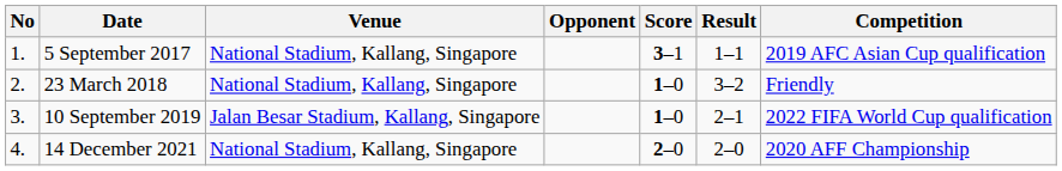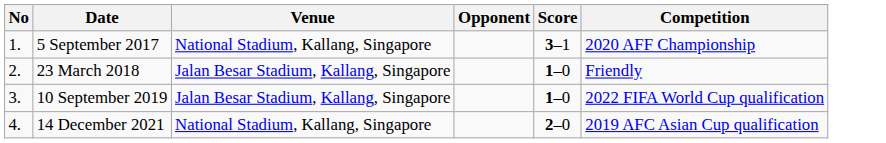 <table class="wikitable" style="font-size:100%;">
 <tr>
 <th>No</th>
 <th>Date</th>
 <th>Venue</th>
 <th>Opponent</th>
 <th>Score</th>
-<th>Result</th>
 <th>Competition</th>
 </tr>
 <tr>
 <td>1.</td>
 <td>5 September 2017</td>
 <td><a href='#'>National Stadium</a>, Kallang, Singapore</td>
 <td></td>
 <td align=center><strong>3</strong>–1</td>
-<td align=center>1–1</td>
-<td><a href='#'>2019 AFC Asian Cup qualification</a></td>
+<td><a href='#'>2020 AFF Championship</a></td>
 </tr>
 <tr>
 <td>2.</td>
 <td>23 March 2018</td>
-<td><a href='#'>National Stadium</a>, <a href='#'>Kallang</a>, Singapore</td>
+<td><a href='#'>Jalan Besar Stadium</a>, <a href='#'>Kallang</a>, Singapore</td>
 <td></td>
 <td align=center><strong>1</strong>–0</td>
-<td align=center>3–2</td>
 <td><a href='#'>Friendly</a></td>
 </tr>
 <tr>
 <td>3.</td>
 <td>10 September 2019</td>
 <td><a href='#'>Jalan Besar Stadium</a>, <a href='#'>Kallang</a>, Singapore</td>
 <td></td>
 <td align=center><strong>1</strong>–0</td>
-<td align=center>2–1</td>
 <td><a href='#'>2022 FIFA World Cup qualification</a></td>
 </tr>
 <tr>
 <td>4.</td>
 <td>14 December 2021</td>
 <td><a href='#'>National Stadium</a>, Kallang, Singapore</td>
 <td></td>
 <td align=center><strong>2</strong>–0</td>
-<td align=center>2–0</td>
-<td><a href='#'>2020 AFF Championship</a></td>
+<td><a href='#'>2019 AFC Asian Cup qualification</a></td>
 </tr>
 </table>
